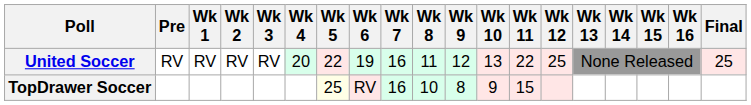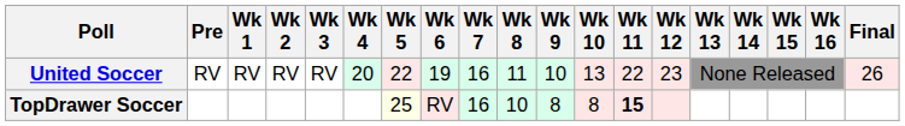 <table class="wikitable" style="white-space:nowrap;text-align:center;">
 <tr>
 <th>Poll</th>
 <th>Pre</th>
 <th>Wk<br>1</th>
 <th>Wk<br>2</th>
 <th>Wk<br>3</th>
 <th>Wk<br>4</th>
 <th>Wk<br>5</th>
 <th>Wk<br>6</th>
 <th>Wk<br>7</th>
 <th>Wk<br>8</th>
 <th>Wk<br>9</th>
 <th>Wk<br>10</th>
 <th>Wk<br>11</th>
 <th>Wk<br>12</th>
 <th>Wk<br>13</th>
 <th>Wk<br>14</th>
 <th>Wk<br>15</th>
 <th>Wk<br>16</th>
 <th>Final<br></th>
 </tr>
 <tr>
 <th><a href='#'>United Soccer</a></th>
 <td style="background:#FFFFFF;">RV</td>
 <td style="background:#FFFFFF;">RV</td>
 <td style="background:#FFFFFF;">RV</td>
 <td style="background:#FFFFFF;">RV</td>
 <td style="background:#D8FFEB;">20</td>
 <td style="background:#FFE6E6;">22</td>
 <td style="background:#D8FFEB;">19</td>
 <td style="background:#D8FFEB;">16</td>
 <td style="background:#D8FFEB;">11</td>
-<td style="background:#D8FFEB;">12</td>
+<td style="background:#D8FFEB;">10</td>
 <td style="background:#FFE6E6;">13</td>
 <td style="background:#FFE6E6;">22</td>
-<td style="background:#FFE6E6;">25</td>
+<td style="background:#FFE6E6;">23</td>
 <td colspan=4 style="background:#999;">None Released</td>
-<td style="background:#FFE6E6;">25</td>
+<td style="background:#FFE6E6;">26</td>
 </tr>
 <tr>
 <th>TopDrawer Soccer </th>
 <td style="background:#FFFFFF;"></td>
 <td style="background:#FFFFFF;"></td>
 <td style="background:#FFFFFF;"></td>
 <td style="background:#FFFFFF;"></td>
 <td style="background:#FFFFFF;"></td>
 <td style="background:#FFFFE6;">25</td>
 <td style="background:#FFE6E6;">RV</td>
 <td style="background:#D8FFEB;">16</td>
 <td style="background:#D8FFEB;">10</td>
 <td style="background:#D8FFEB;">8</td>
-<td style="background:#FFE6E6;">9</td>
-<td style="background:#FFE6E6;">15</td>
+<td style="background:#FFE6E6;">8</td>
+<td style="background:#FFE6E6;"><strong>15</strong></td>
 <td style="background:#FFE6E6;"></td>
 <td style="background:#FFFFFF;"></td>
 <td style="background:#FFFFFF;"></td>
 <td style="background:#FFFFFF;"></td>
 <td style="background:#FFFFFF;"></td>
 <td style="background:#FFFFFF;"></td>
 </tr>
 </table>
